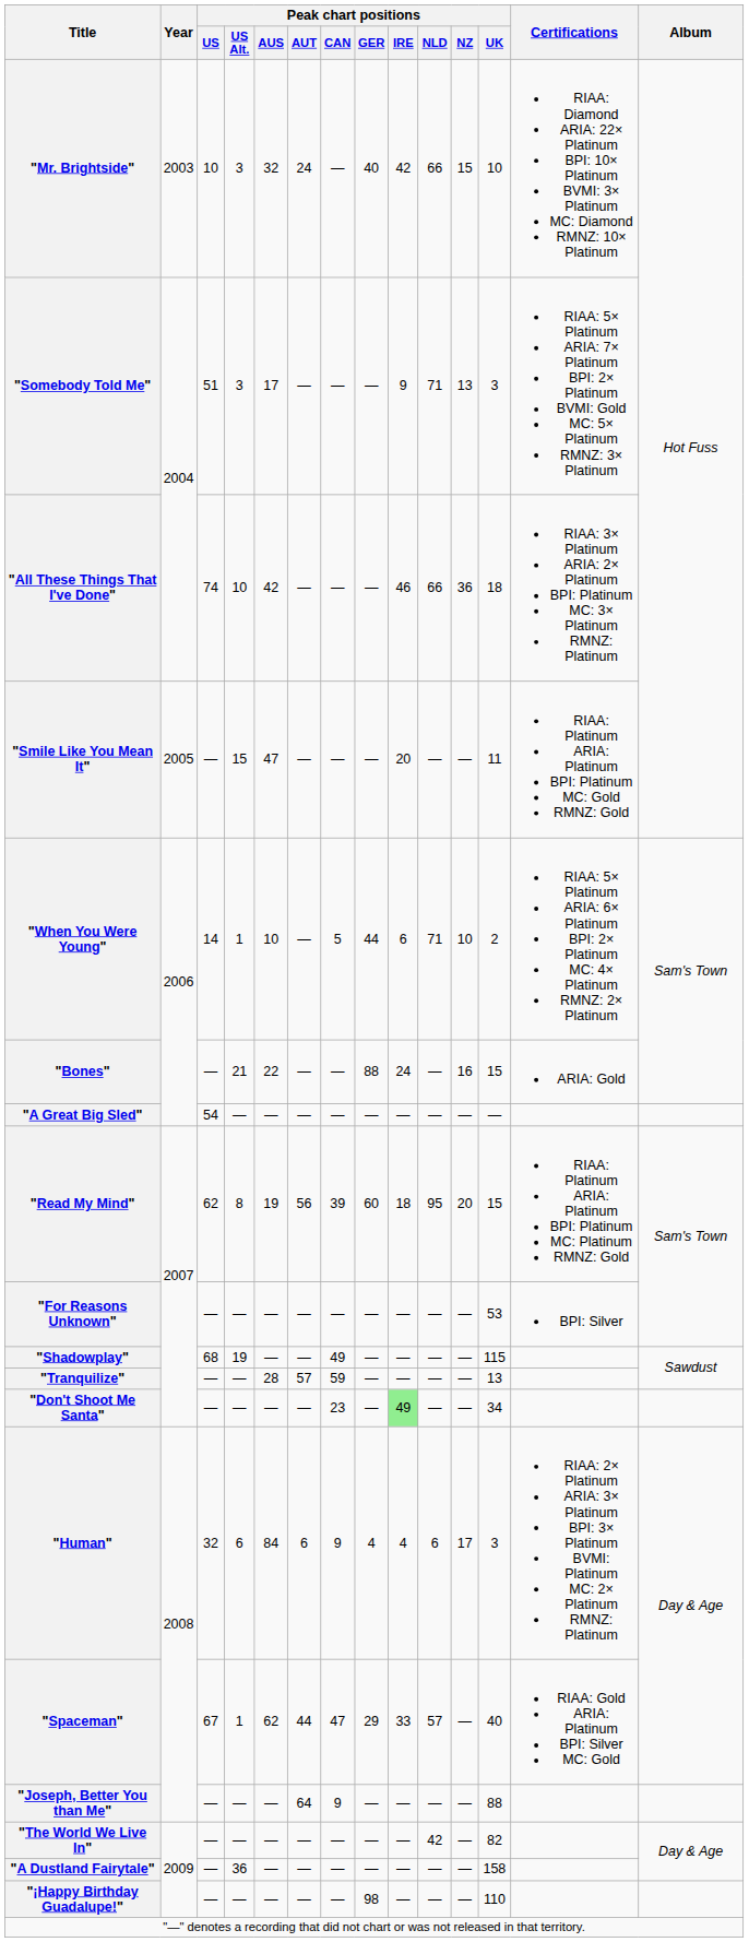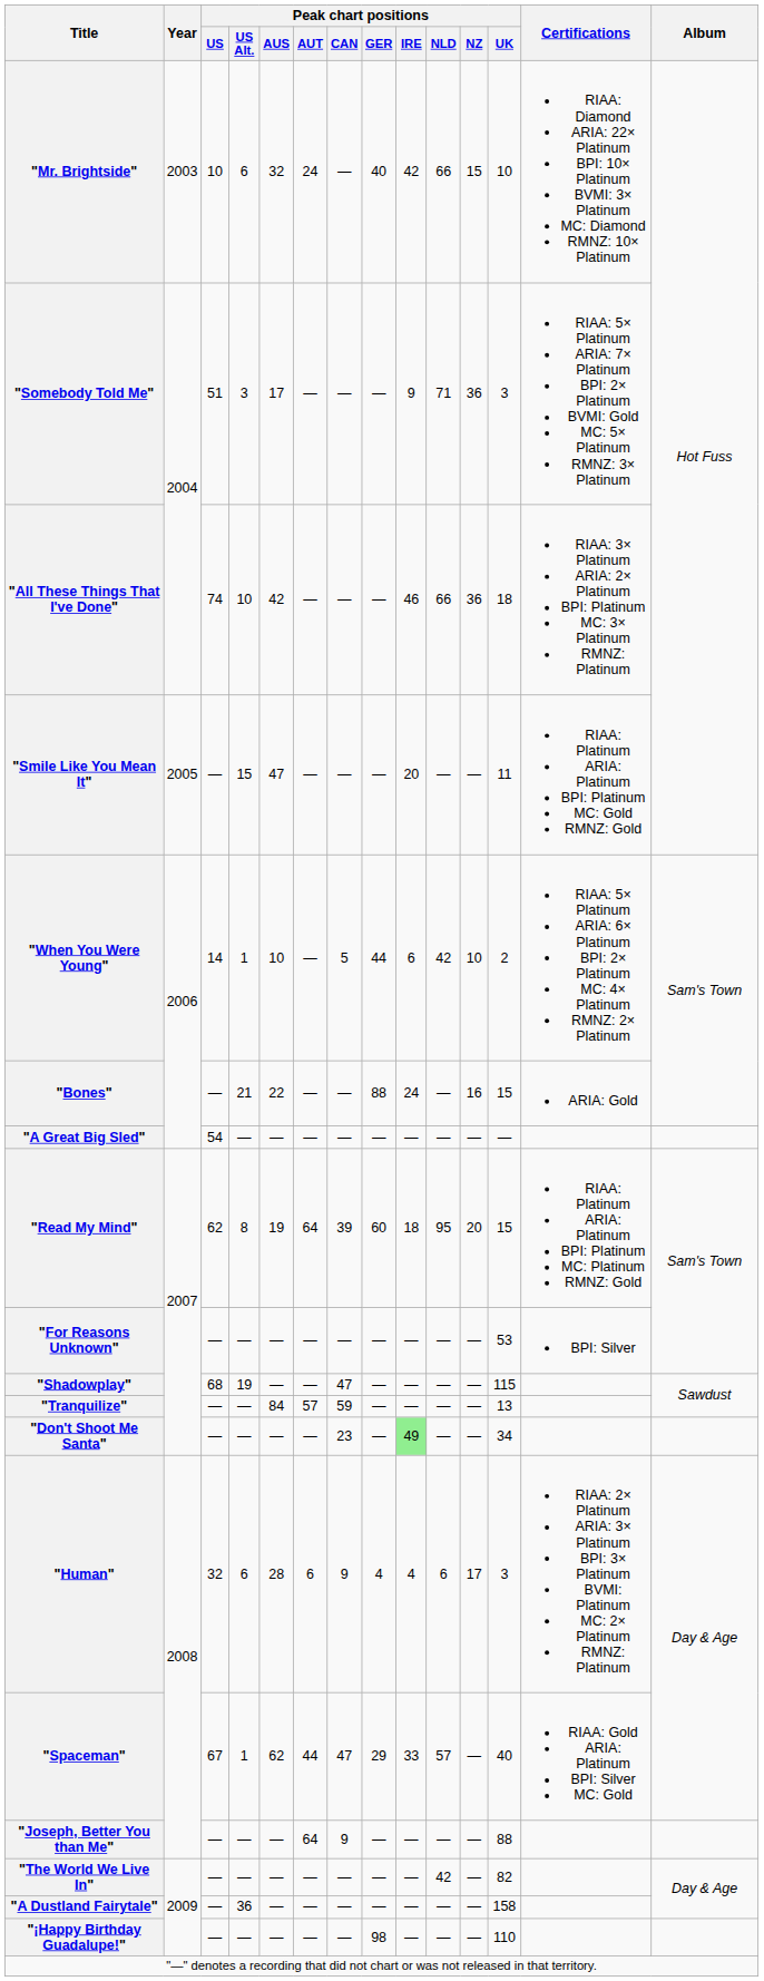 <table class="wikitable plainrowheaders" style="text-align:center;">
 <tr>
 <th scope="col" rowspan="2" style="width:18em;">Title</th>
 <th scope="col" rowspan="2" style="width:1em;">Year</th>
 <th scope="col" colspan="10">Peak chart positions</th>
 <th scope="col" rowspan="2" style="width:13em;"><a href='#'>Certifications</a></th>
 <th scope="col" rowspan="2" style="width:13em;">Album</th>
 </tr>
 <tr>
 <th scope="col" style="width:2.5em;font-size:90%;"><a href='#'>US</a><br></th>
 <th scope="col" style="width:2.5em;font-size:90%;"><a href='#'>US<br>Alt.</a><br></th>
 <th scope="col" style="width:2.5em;font-size:90%;"><a href='#'>AUS</a><br></th>
 <th scope="col" style="width:2.5em;font-size:90%;"><a href='#'>AUT</a><br></th>
 <th scope="col" style="width:2.5em;font-size:90%;"><a href='#'>CAN</a><br></th>
 <th scope="col" style="width:2.5em;font-size:90%;"><a href='#'>GER</a><br></th>
 <th scope="col" style="width:2.5em;font-size:90%;"><a href='#'>IRE</a><br></th>
 <th scope="col" style="width:2.5em;font-size:90%;"><a href='#'>NLD</a><br></th>
 <th scope="col" style="width:2.5em;font-size:90%;"><a href='#'>NZ</a><br></th>
 <th scope="col" style="width:2.5em;font-size:90%;"><a href='#'>UK</a><br></th>
 </tr>
 <tr>
 <th scope="row">"<a href='#'>Mr. Brightside</a>"</th>
 <td>2003</td>
 <td>10</td>
-<td>3</td>
+<td>6</td>
 <td>32</td>
 <td>24</td>
 <td>—</td>
 <td>40</td>
 <td>42</td>
 <td>66</td>
 <td>15</td>
 <td>10</td>
 <td><br><ul><li>RIAA: Diamond</li><li>ARIA: 22× Platinum</li><li>BPI: 10× Platinum</li><li>BVMI: 3× Platinum</li><li>MC: Diamond</li><li>RMNZ: 10× Platinum</li></ul></td>
 <td rowspan="4"><em>Hot Fuss</em></td>
 </tr>
 <tr>
 <th scope="row">"<a href='#'>Somebody Told Me</a>"</th>
 <td rowspan="2">2004</td>
 <td>51</td>
 <td>3</td>
 <td>17</td>
 <td>—</td>
 <td>—</td>
 <td>—</td>
 <td>9</td>
 <td>71</td>
-<td>13</td>
+<td>36</td>
 <td>3</td>
 <td><br><ul><li>RIAA: 5× Platinum</li><li>ARIA: 7× Platinum</li><li>BPI: 2× Platinum</li><li>BVMI: Gold</li><li>MC: 5× Platinum</li><li>RMNZ: 3× Platinum</li></ul></td>
 </tr>
 <tr>
 <th scope="row">"<a href='#'>All These Things That I've Done</a>"</th>
 <td>74</td>
 <td>10</td>
 <td>42</td>
 <td>—</td>
 <td>—</td>
 <td>—</td>
 <td>46</td>
 <td>66</td>
 <td>36</td>
 <td>18</td>
 <td><br><ul><li>RIAA: 3× Platinum</li><li>ARIA: 2× Platinum</li><li>BPI: Platinum</li><li>MC: 3× Platinum</li><li>RMNZ: Platinum</li></ul></td>
 </tr>
 <tr>
 <th scope="row">"<a href='#'>Smile Like You Mean It</a>"</th>
 <td>2005</td>
 <td>—</td>
 <td>15</td>
 <td>47</td>
 <td>—</td>
 <td>—</td>
 <td>—</td>
 <td>20</td>
 <td>—</td>
 <td>—</td>
 <td>11</td>
 <td><br><ul><li>RIAA: Platinum</li><li>ARIA: Platinum</li><li>BPI: Platinum</li><li>MC: Gold</li><li>RMNZ: Gold</li></ul></td>
 </tr>
 <tr>
 <th scope="row">"<a href='#'>When You Were Young</a>"</th>
 <td rowspan="3">2006</td>
 <td>14</td>
 <td>1</td>
 <td>10</td>
 <td>—</td>
 <td>5</td>
 <td>44</td>
 <td>6</td>
-<td>71</td>
+<td>42</td>
 <td>10</td>
 <td>2</td>
 <td><br><ul><li>RIAA: 5× Platinum</li><li>ARIA: 6× Platinum</li><li>BPI: 2× Platinum</li><li>MC: 4× Platinum</li><li>RMNZ: 2× Platinum</li></ul></td>
 <td rowspan="2"><em>Sam's Town</em></td>
 </tr>
 <tr>
 <th scope="row">"<a href='#'>Bones</a>"</th>
 <td>—</td>
 <td>21</td>
 <td>22</td>
 <td>—</td>
 <td>—</td>
 <td>88</td>
 <td>24</td>
 <td>—</td>
 <td>16</td>
 <td>15</td>
 <td><br><ul><li>ARIA: Gold</li></ul></td>
 </tr>
 <tr>
 <th scope="row">"<a href='#'>A Great Big Sled</a>"<br></th>
 <td>54</td>
 <td>—</td>
 <td>—</td>
 <td>—</td>
 <td>—</td>
 <td>—</td>
 <td>—</td>
 <td>—</td>
 <td>—</td>
 <td>—</td>
 <td></td>
 <td></td>
 </tr>
 <tr>
 <th scope="row">"<a href='#'>Read My Mind</a>"</th>
 <td rowspan="5">2007</td>
 <td>62</td>
 <td>8</td>
 <td>19</td>
-<td>56</td>
+<td>64</td>
 <td>39</td>
 <td>60</td>
 <td>18</td>
 <td>95</td>
 <td>20</td>
 <td>15</td>
 <td><br><ul><li>RIAA: Platinum</li><li>ARIA: Platinum</li><li>BPI: Platinum</li><li>MC: Platinum</li><li>RMNZ: Gold</li></ul></td>
 <td rowspan="2"><em>Sam's Town</em></td>
 </tr>
 <tr>
 <th scope="row">"<a href='#'>For Reasons Unknown</a>"</th>
 <td>—</td>
 <td>—</td>
 <td>—</td>
 <td>—</td>
 <td>—</td>
 <td>—</td>
 <td>—</td>
 <td>—</td>
 <td>—</td>
 <td>53</td>
 <td><br><ul><li>BPI: Silver</li></ul></td>
 </tr>
 <tr>
 <th scope="row">"<a href='#'>Shadowplay</a>"</th>
 <td>68</td>
 <td>19</td>
 <td>—</td>
 <td>—</td>
-<td>49</td>
+<td>47</td>
 <td>—</td>
 <td>—</td>
 <td>—</td>
 <td>—</td>
 <td>115</td>
 <td></td>
 <td rowspan="2"><em>Sawdust</em></td>
 </tr>
 <tr>
 <th scope="row">"<a href='#'>Tranquilize</a>"<br></th>
 <td>—</td>
 <td>—</td>
-<td>28</td>
+<td>84</td>
 <td>57</td>
 <td>59</td>
 <td>—</td>
 <td>—</td>
 <td>—</td>
 <td>—</td>
 <td>13</td>
 <td></td>
 </tr>
 <tr>
 <th scope="row">"<a href='#'>Don't Shoot Me Santa</a>"</th>
 <td>—</td>
 <td>—</td>
 <td>—</td>
 <td>—</td>
 <td>23</td>
 <td>—</td>
 <td style="background: lightgreen;">49</td>
 <td>—</td>
 <td>—</td>
 <td>34</td>
 <td></td>
 <td></td>
 </tr>
 <tr>
 <th scope="row">"<a href='#'>Human</a>"</th>
 <td rowspan="3">2008</td>
 <td>32</td>
 <td>6</td>
-<td>84</td>
+<td>28</td>
 <td>6</td>
 <td>9</td>
 <td>4</td>
 <td>4</td>
 <td>6</td>
 <td>17</td>
 <td>3</td>
 <td><br><ul><li>RIAA: 2× Platinum</li><li>ARIA: 3× Platinum</li><li>BPI: 3× Platinum</li><li>BVMI: Platinum</li><li>MC: 2× Platinum</li><li>RMNZ: Platinum</li></ul></td>
 <td rowspan="2"><em>Day & Age</em></td>
 </tr>
 <tr>
 <th scope="row">"<a href='#'>Spaceman</a>"</th>
 <td>67</td>
 <td>1</td>
 <td>62</td>
 <td>44</td>
 <td>47</td>
 <td>29</td>
 <td>33</td>
 <td>57</td>
 <td>—</td>
 <td>40</td>
 <td><br><ul><li>RIAA: Gold</li><li>ARIA: Platinum</li><li>BPI: Silver</li><li>MC: Gold</li></ul></td>
 </tr>
 <tr>
 <th scope="row">"<a href='#'>Joseph, Better You than Me</a>"<br></th>
 <td>—</td>
 <td>—</td>
 <td>—</td>
 <td>64</td>
 <td>9</td>
 <td>—</td>
 <td>—</td>
 <td>—</td>
 <td>—</td>
 <td>88</td>
 <td></td>
 <td></td>
 </tr>
 <tr>
 <th scope="row">"<a href='#'>The World We Live In</a>"</th>
 <td rowspan="3">2009</td>
 <td>—</td>
 <td>—</td>
 <td>—</td>
 <td>—</td>
 <td>—</td>
 <td>—</td>
 <td>—</td>
 <td>42</td>
 <td>—</td>
 <td>82</td>
 <td></td>
 <td rowspan="2"><em>Day & Age</em></td>
 </tr>
 <tr>
 <th scope="row">"<a href='#'>A Dustland Fairytale</a>"</th>
 <td>—</td>
 <td>36</td>
 <td>—</td>
 <td>—</td>
 <td>—</td>
 <td>—</td>
 <td>—</td>
 <td>—</td>
 <td>—</td>
 <td>158</td>
 <td></td>
 </tr>
 <tr>
 <th scope="row">"<a href='#'>¡Happy Birthday Guadalupe!</a>"<br></th>
 <td>—</td>
 <td>—</td>
 <td>—</td>
 <td>—</td>
 <td>—</td>
 <td>98</td>
 <td>—</td>
 <td>—</td>
 <td>—</td>
 <td>110</td>
 <td></td>
 <td></td>
 </tr>
 <tr>
 <td colspan="14" style="font-size:90%">"—" denotes a recording that did not chart or was not released in that territory.</td>
 </tr>
 </table>
